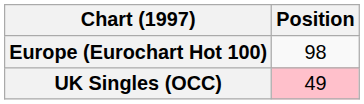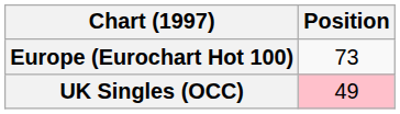 <table class="wikitable plainrowheaders" style="text-align:center">
 <tr>
 <th>Chart (1997)</th>
 <th>Position</th>
 </tr>
 <tr>
 <th scope="row">Europe (Eurochart Hot 100)</th>
-<td>98</td>
+<td>73</td>
 </tr>
 <tr>
 <th scope="row">UK Singles (OCC)</th>
 <td style="background: pink;">49</td>
 </tr>
 </table>
